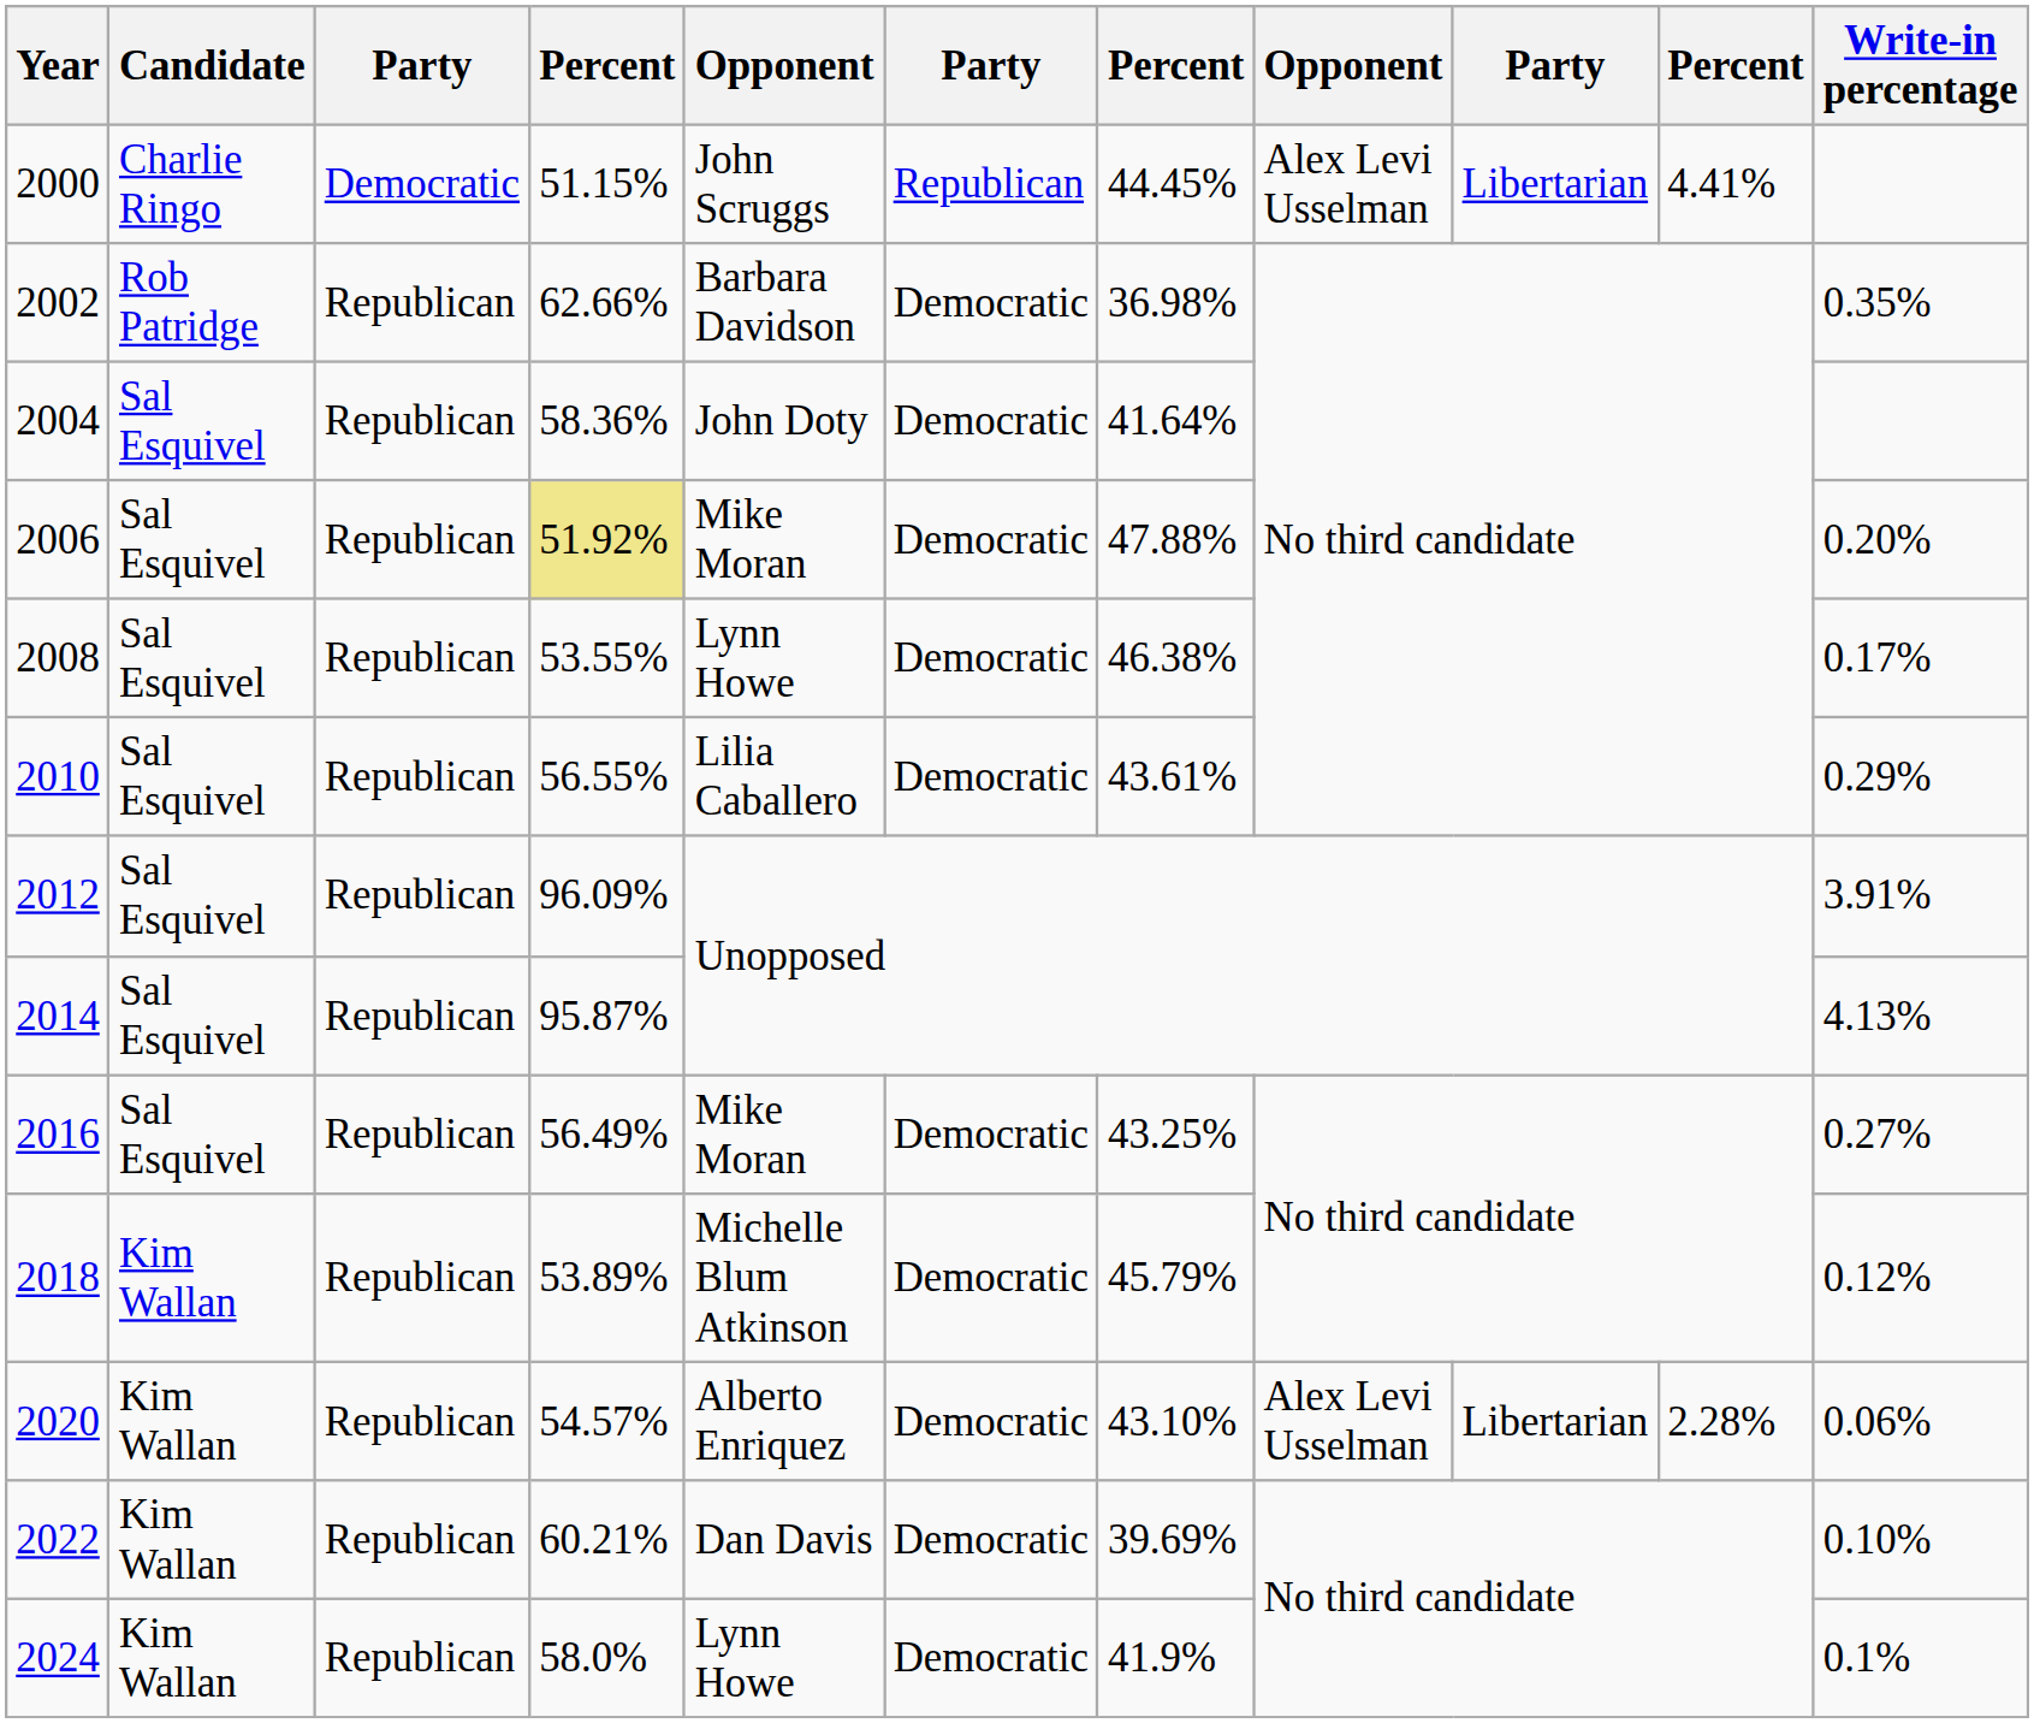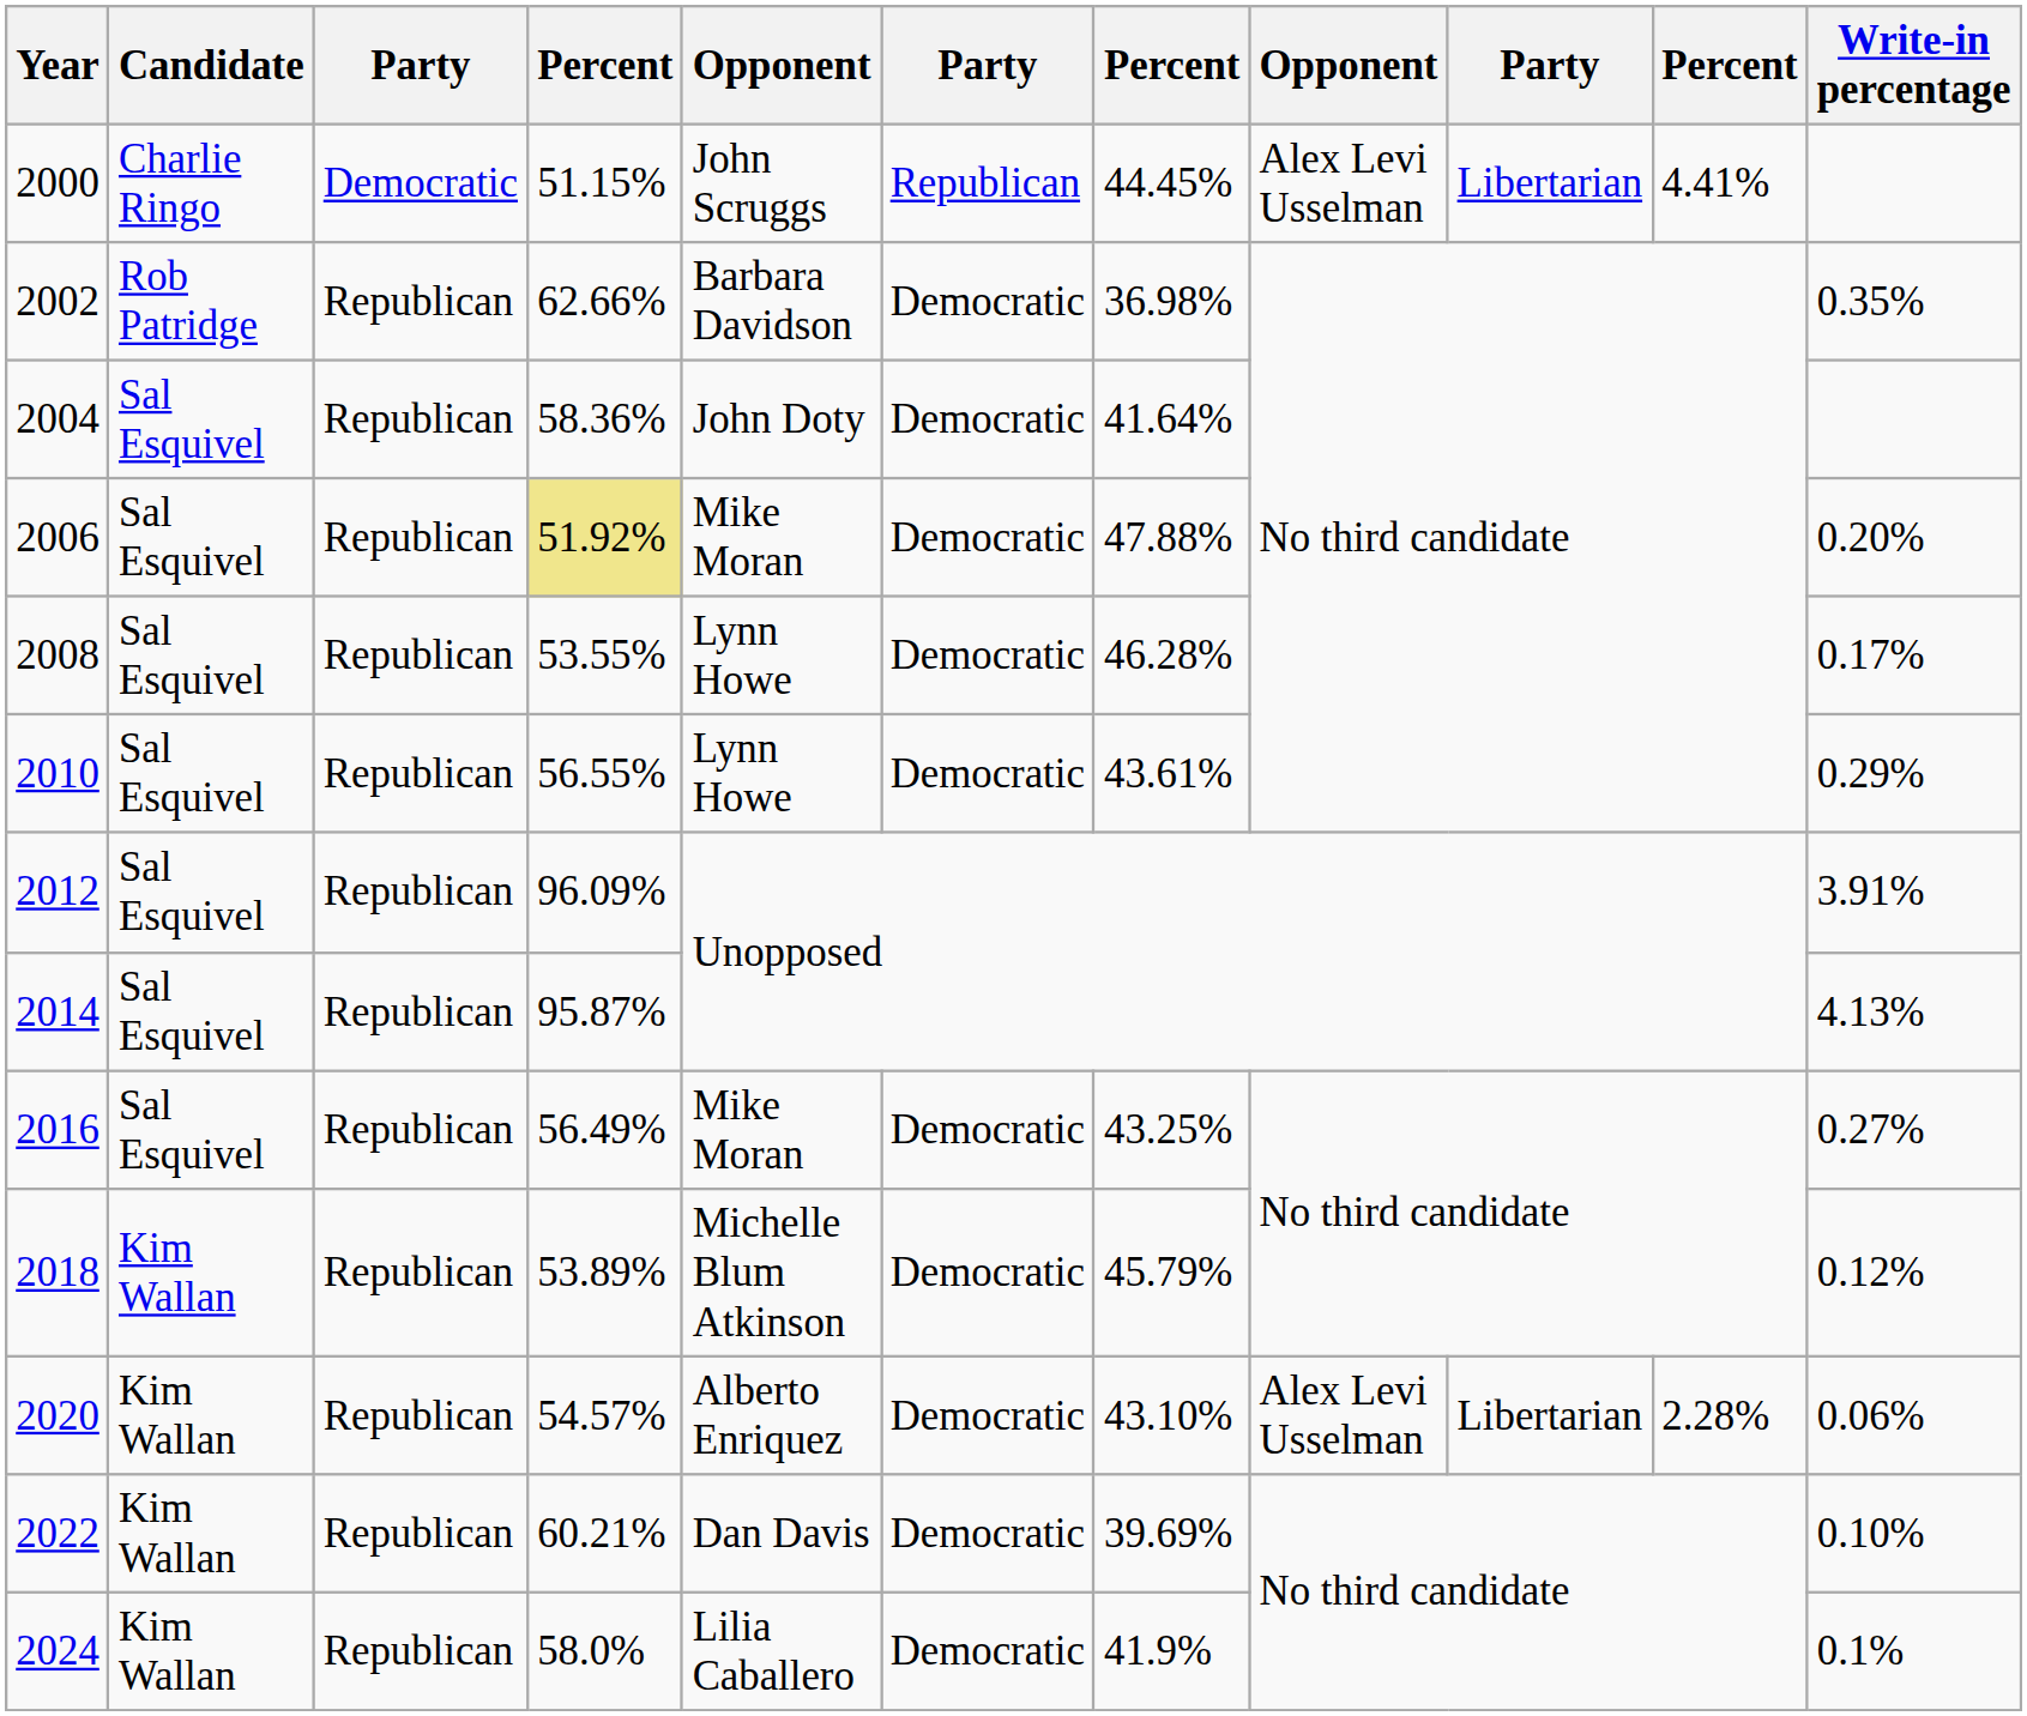 <table class="wikitable sortable" style="margin:0.5em auto; font-size:95%;">
 <tr>
 <th>Year</th>
 <th>Candidate</th>
 <th>Party</th>
 <th>Percent</th>
 <th>Opponent</th>
 <th>Party</th>
 <th>Percent</th>
 <th>Opponent</th>
 <th>Party</th>
 <th>Percent</th>
 <th><a href='#'>Write-in</a> percentage</th>
 </tr>
 <tr>
 <td>2000</td>
 <td><a href='#'>Charlie Ringo</a></td>
 <td><a href='#'>Democratic</a></td>
 <td>51.15%</td>
 <td>John Scruggs</td>
 <td><a href='#'>Republican</a></td>
 <td>44.45%</td>
 <td>Alex Levi Usselman</td>
 <td><a href='#'>Libertarian</a></td>
 <td>4.41%</td>
 <td></td>
 </tr>
 <tr>
 <td>2002</td>
 <td><a href='#'>Rob Patridge</a></td>
 <td>Republican</td>
 <td>62.66%</td>
 <td>Barbara Davidson</td>
 <td>Democratic</td>
 <td>36.98%</td>
 <td colspan="3" rowspan="5">No third candidate</td>
 <td>0.35%</td>
 </tr>
 <tr>
 <td>2004</td>
 <td><a href='#'>Sal Esquivel</a></td>
 <td>Republican</td>
 <td>58.36%</td>
 <td>John Doty</td>
 <td>Democratic</td>
 <td>41.64%</td>
 <td></td>
 </tr>
 <tr>
 <td>2006</td>
 <td>Sal Esquivel</td>
 <td>Republican</td>
 <td style="background: khaki;">51.92%</td>
 <td>Mike Moran</td>
 <td>Democratic</td>
 <td>47.88%</td>
 <td>0.20%</td>
 </tr>
 <tr>
 <td>2008</td>
 <td>Sal Esquivel</td>
 <td>Republican</td>
 <td>53.55%</td>
 <td>Lynn Howe</td>
 <td>Democratic</td>
-<td>46.38%</td>
+<td>46.28%</td>
 <td>0.17%</td>
 </tr>
 <tr>
 <td><a href='#'>2010</a></td>
 <td>Sal Esquivel</td>
 <td>Republican</td>
 <td>56.55%</td>
-<td>Lilia Caballero</td>
+<td>Lynn Howe</td>
 <td>Democratic</td>
 <td>43.61%</td>
 <td>0.29%</td>
 </tr>
 <tr>
 <td><a href='#'>2012</a></td>
 <td>Sal Esquivel</td>
 <td>Republican</td>
 <td>96.09%</td>
 <td colspan="6" rowspan="2">Unopposed</td>
 <td>3.91%</td>
 </tr>
 <tr>
 <td><a href='#'>2014</a></td>
 <td>Sal Esquivel</td>
 <td>Republican</td>
 <td>95.87%</td>
 <td>4.13%</td>
 </tr>
 <tr>
 <td><a href='#'>2016</a></td>
 <td>Sal Esquivel</td>
 <td>Republican</td>
 <td>56.49%</td>
 <td>Mike Moran</td>
 <td>Democratic</td>
 <td>43.25%</td>
 <td colspan="3" rowspan="2">No third candidate</td>
 <td>0.27%</td>
 </tr>
 <tr>
 <td><a href='#'>2018</a></td>
 <td><a href='#'>Kim Wallan</a></td>
 <td>Republican</td>
 <td>53.89%</td>
 <td>Michelle Blum Atkinson</td>
 <td>Democratic</td>
 <td>45.79%</td>
 <td>0.12%</td>
 </tr>
 <tr>
 <td><a href='#'>2020</a></td>
 <td>Kim Wallan</td>
 <td>Republican</td>
 <td>54.57%</td>
 <td>Alberto Enriquez</td>
 <td>Democratic</td>
 <td>43.10%</td>
 <td>Alex Levi Usselman</td>
 <td>Libertarian</td>
 <td>2.28%</td>
 <td>0.06%</td>
 </tr>
 <tr>
 <td><a href='#'>2022</a></td>
 <td>Kim Wallan</td>
 <td>Republican</td>
 <td>60.21%</td>
 <td>Dan Davis</td>
 <td>Democratic</td>
 <td>39.69%</td>
 <td colspan="3" rowspan="2">No third candidate</td>
 <td>0.10%</td>
 </tr>
 <tr>
 <td><a href='#'>2024</a></td>
 <td>Kim Wallan</td>
 <td>Republican</td>
 <td>58.0%</td>
-<td>Lynn Howe</td>
+<td>Lilia Caballero</td>
 <td>Democratic</td>
 <td>41.9%</td>
 <td>0.1%</td>
 </tr>
 </table>
